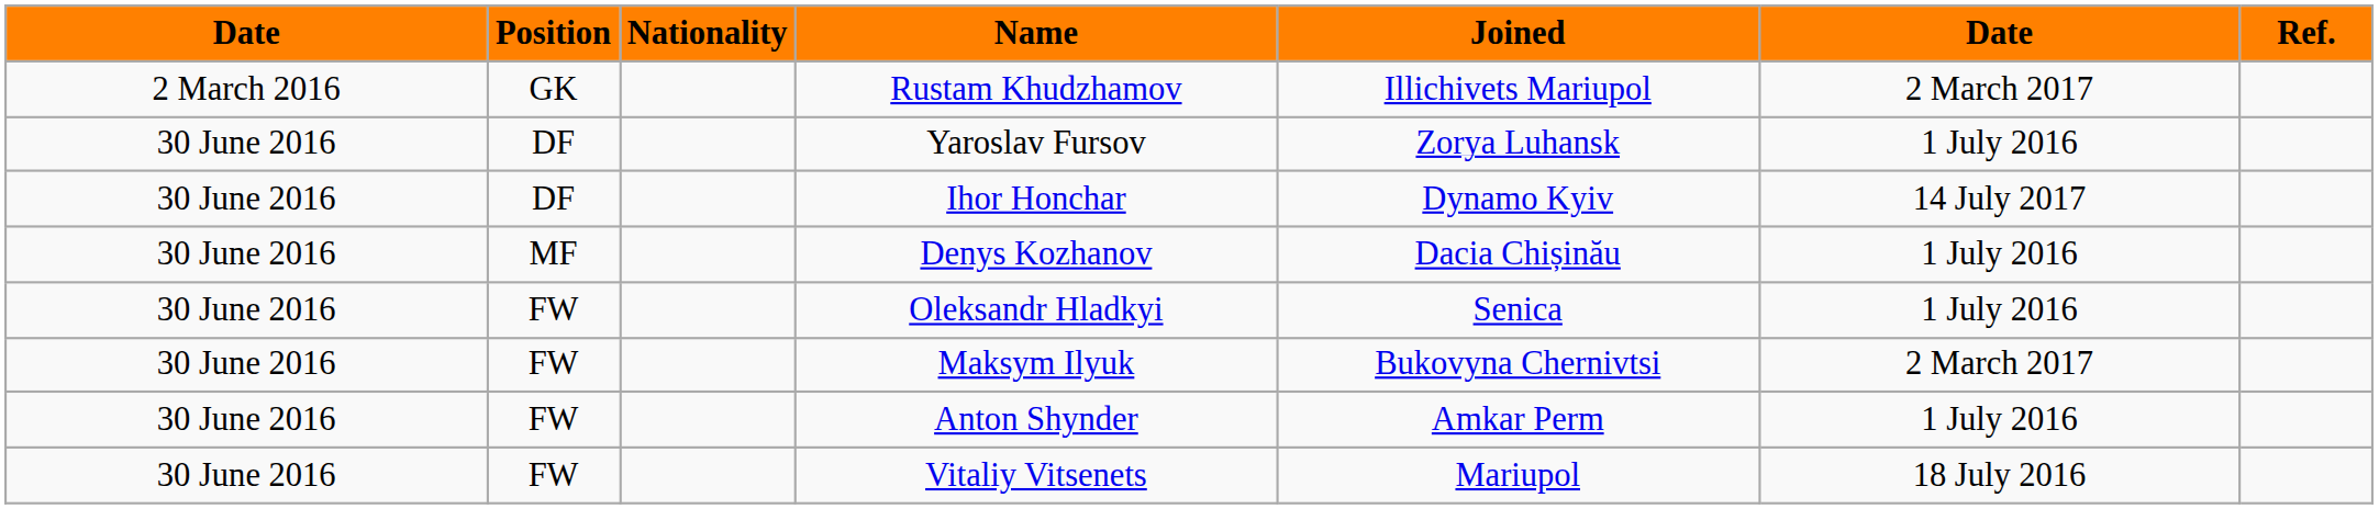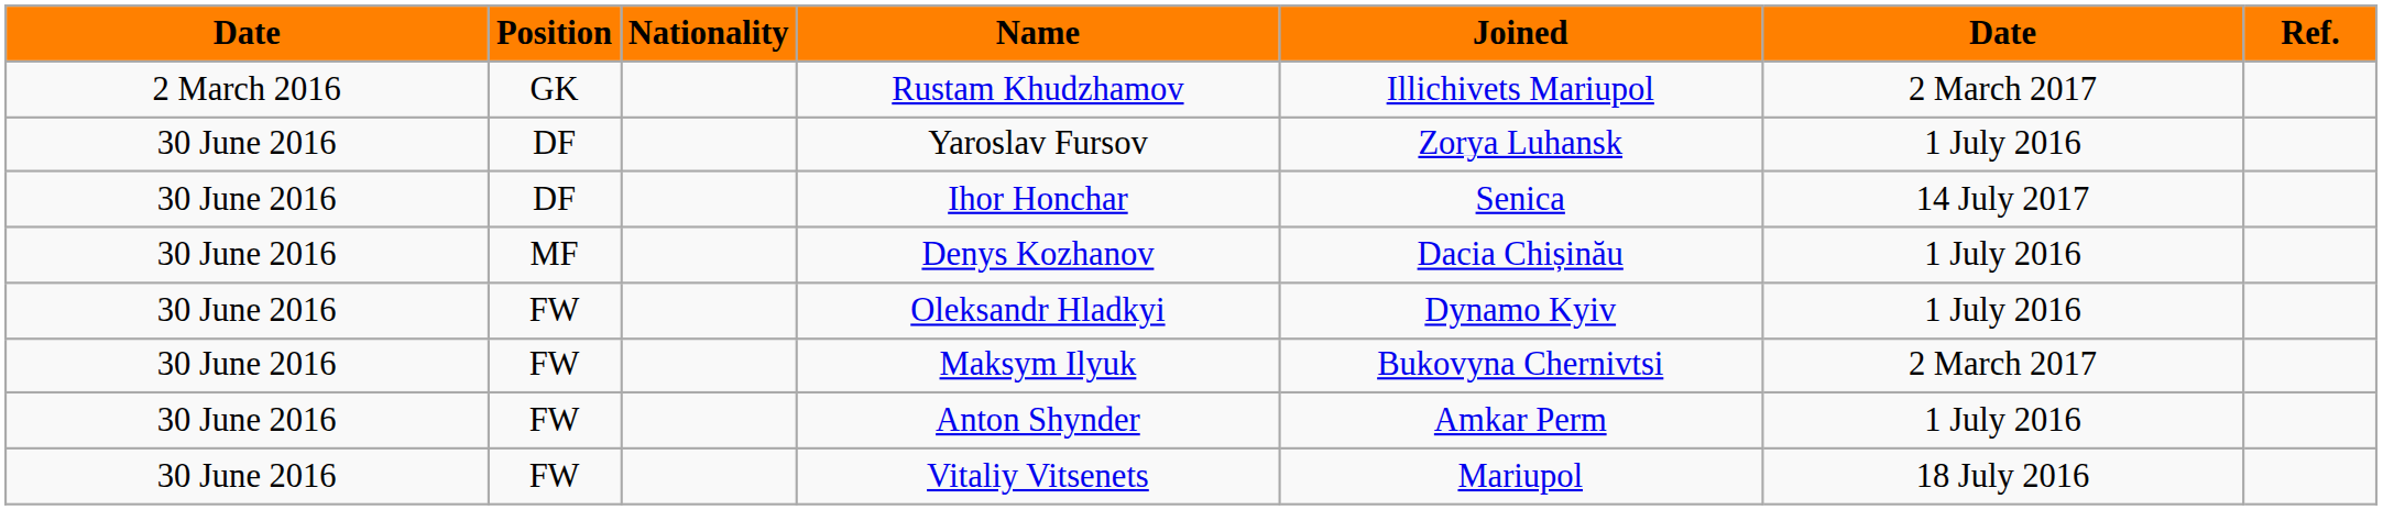 <table class="wikitable"  style="text-align:center; font-size:90%; ">
 <tr>
 <th style="background:#FF8000; color:black; width:200px;">Date</th>
 <th style="background:#FF8000; color:black; width:50px;">Position</th>
 <th style="background:#FF8000; color:black; width:50px;">Nationality</th>
 <th style="background:#FF8000; color:black; width:200px;">Name</th>
 <th style="background:#FF8000; color:black; width:200px;">Joined</th>
 <th style="background:#FF8000; color:black; width:200px;">Date</th>
 <th style="background:#FF8000; color:black; width:50px;">Ref.</th>
 </tr>
 <tr>
 <td>2 March 2016</td>
 <td>GK</td>
 <td></td>
 <td><a href='#'>Rustam Khudzhamov</a></td>
 <td><a href='#'>Illichivets Mariupol</a></td>
 <td>2 March 2017</td>
 <td></td>
 </tr>
 <tr>
 <td>30 June 2016</td>
 <td>DF</td>
 <td></td>
 <td>Yaroslav Fursov</td>
 <td><a href='#'>Zorya Luhansk</a></td>
 <td>1 July 2016</td>
 <td></td>
 </tr>
 <tr>
 <td>30 June 2016</td>
 <td>DF</td>
 <td></td>
 <td><a href='#'>Ihor Honchar</a></td>
-<td><a href='#'>Dynamo Kyiv</a></td>
+<td><a href='#'>Senica</a></td>
 <td>14 July 2017</td>
 <td></td>
 </tr>
 <tr>
 <td>30 June 2016</td>
 <td>MF</td>
 <td></td>
 <td><a href='#'>Denys Kozhanov</a></td>
 <td><a href='#'>Dacia Chișinău</a></td>
 <td>1 July 2016</td>
 <td></td>
 </tr>
 <tr>
 <td>30 June 2016</td>
 <td>FW</td>
 <td></td>
 <td><a href='#'>Oleksandr Hladkyi</a></td>
-<td><a href='#'>Senica</a></td>
+<td><a href='#'>Dynamo Kyiv</a></td>
 <td>1 July 2016</td>
 <td></td>
 </tr>
 <tr>
 <td>30 June 2016</td>
 <td>FW</td>
 <td></td>
 <td><a href='#'>Maksym Ilyuk</a></td>
 <td><a href='#'>Bukovyna Chernivtsi</a></td>
 <td>2 March 2017</td>
 <td></td>
 </tr>
 <tr>
 <td>30 June 2016</td>
 <td>FW</td>
 <td></td>
 <td><a href='#'>Anton Shynder</a></td>
 <td><a href='#'>Amkar Perm</a></td>
 <td>1 July 2016</td>
 <td></td>
 </tr>
 <tr>
 <td>30 June 2016</td>
 <td>FW</td>
 <td></td>
 <td><a href='#'>Vitaliy Vitsenets</a></td>
 <td><a href='#'>Mariupol</a></td>
 <td>18 July 2016</td>
 <td></td>
 </tr>
 </table>
